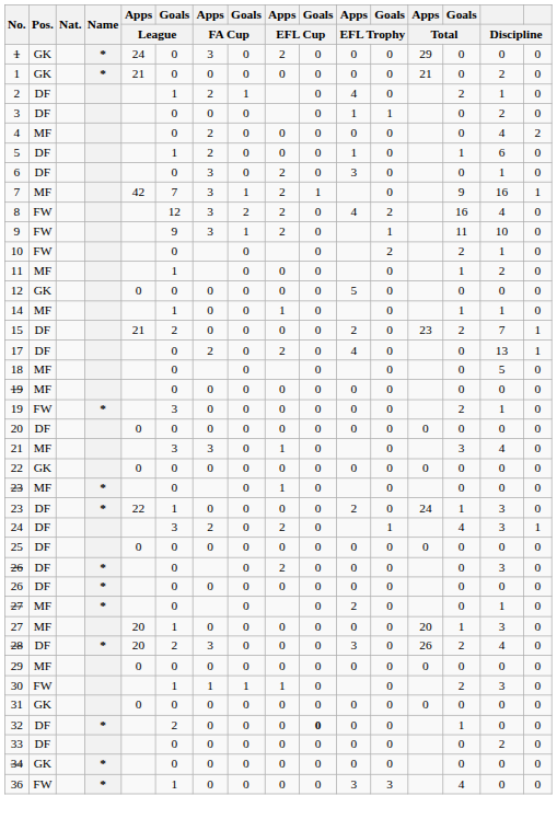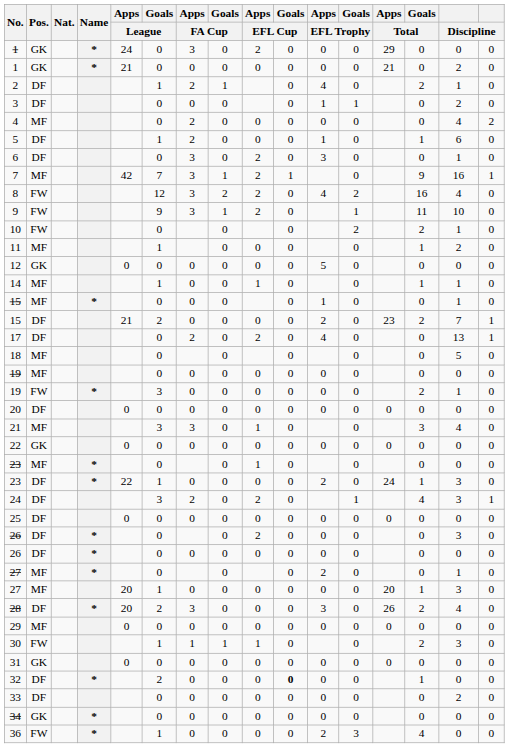 <table class="wikitable sortable plainrowheaders" style="text-align:center">
 <tr>
 <th scope="col" rowspan="2">No.</th>
 <th scope="col" rowspan="2">Pos.</th>
 <th scope="col" rowspan="2">Nat.</th>
 <th scope="col" rowspan="2">Name</th>
 <th scope="col">Apps</th>
 <th scope="col">Goals</th>
 <th scope="col">Apps</th>
 <th scope="col">Goals</th>
 <th scope="col">Apps</th>
 <th scope="col">Goals</th>
 <th scope="col">Apps</th>
 <th scope="col">Goals</th>
 <th scope="col">Apps</th>
 <th scope="col">Goals</th>
 <th scope="col"></th>
 <th scope="col"></th>
 </tr>
 <tr class="unsortable">
 <th colspan="2" width="85">League</th>
 <th colspan="2" width="85">FA Cup</th>
 <th colspan="2" width="85">EFL Cup</th>
 <th colspan="2" width="85">EFL Trophy</th>
 <th colspan="2" width="85">Total</th>
 <th colspan="2" width="85">Discipline</th>
 </tr>
 <tr>
 <td><s>1</s> </td>
 <td>GK</td>
 <td></td>
 <th scope="row"><em></em> *</th>
 <td>24</td>
 <td>0</td>
 <td>3</td>
 <td>0</td>
 <td>2</td>
 <td>0</td>
 <td>0</td>
 <td>0</td>
 <td>29</td>
 <td>0</td>
 <td>0</td>
 <td>0</td>
 </tr>
 <tr>
 <td>1</td>
 <td>GK</td>
 <td></td>
 <th scope="row"><em></em> *</th>
 <td>21</td>
 <td>0</td>
 <td>0</td>
 <td>0</td>
 <td>0</td>
 <td>0</td>
 <td>0</td>
 <td>0</td>
 <td>21</td>
 <td>0</td>
 <td>2</td>
 <td>0</td>
 </tr>
 <tr>
 <td>2</td>
 <td>DF</td>
 <td></td>
 <th scope="row"></th>
 <td></td>
 <td>1</td>
 <td>2</td>
 <td>1</td>
 <td></td>
 <td>0</td>
 <td>4</td>
 <td>0</td>
 <td></td>
 <td>2</td>
 <td>1</td>
 <td>0</td>
 </tr>
 <tr>
 <td>3</td>
 <td>DF</td>
 <td></td>
 <th scope="row"></th>
 <td></td>
 <td>0</td>
 <td>0</td>
 <td>0</td>
 <td></td>
 <td>0</td>
 <td>1</td>
 <td>1</td>
 <td></td>
 <td>0</td>
 <td>2</td>
 <td>0</td>
 </tr>
 <tr>
 <td>4</td>
 <td>MF</td>
 <td></td>
 <th scope="row"></th>
 <td></td>
 <td>0</td>
 <td>2</td>
 <td>0</td>
 <td>0</td>
 <td>0</td>
 <td>0</td>
 <td>0</td>
 <td></td>
 <td>0</td>
 <td>4</td>
 <td>2</td>
 </tr>
 <tr>
 <td>5</td>
 <td>DF</td>
 <td></td>
 <th scope="row"></th>
 <td></td>
 <td>1</td>
 <td>2</td>
 <td>0</td>
 <td>0</td>
 <td>0</td>
 <td>1</td>
 <td>0</td>
 <td></td>
 <td>1</td>
 <td>6</td>
 <td>0</td>
 </tr>
 <tr>
 <td>6</td>
 <td>DF</td>
 <td></td>
 <th scope="row"></th>
 <td></td>
 <td>0</td>
 <td>3</td>
 <td>0</td>
 <td>2</td>
 <td>0</td>
 <td>3</td>
 <td>0</td>
 <td></td>
 <td>0</td>
 <td>1</td>
 <td>0</td>
 </tr>
 <tr>
 <td>7</td>
 <td>MF</td>
 <td></td>
 <th scope="row"></th>
 <td>42</td>
 <td>7</td>
 <td>3</td>
 <td>1</td>
 <td>2</td>
 <td>1</td>
 <td></td>
 <td>0</td>
 <td></td>
 <td>9</td>
 <td>16</td>
 <td>1</td>
 </tr>
 <tr>
 <td>8</td>
 <td>FW</td>
 <td></td>
 <th scope="row"></th>
 <td></td>
 <td>12</td>
 <td>3</td>
 <td>2</td>
 <td>2</td>
 <td>0</td>
 <td>4</td>
 <td>2</td>
 <td></td>
 <td>16</td>
 <td>4</td>
 <td>0</td>
 </tr>
 <tr>
 <td>9</td>
 <td>FW</td>
 <td></td>
 <th scope="row"></th>
 <td></td>
 <td>9</td>
 <td>3</td>
 <td>1</td>
 <td>2</td>
 <td>0</td>
 <td></td>
 <td>1</td>
 <td></td>
 <td>11</td>
 <td>10</td>
 <td>0</td>
 </tr>
 <tr>
 <td>10</td>
 <td>FW</td>
 <td></td>
 <th scope="row"></th>
 <td></td>
 <td>0</td>
 <td></td>
 <td>0</td>
 <td></td>
 <td>0</td>
 <td></td>
 <td>2</td>
 <td></td>
 <td>2</td>
 <td>1</td>
 <td>0</td>
 </tr>
 <tr>
 <td>11</td>
 <td>MF</td>
 <td></td>
 <th scope="row"></th>
 <td></td>
 <td>1</td>
 <td></td>
 <td>0</td>
 <td>0</td>
 <td>0</td>
 <td></td>
 <td>0</td>
 <td></td>
 <td>1</td>
 <td>2</td>
 <td>0</td>
 </tr>
 <tr>
 <td>12</td>
 <td>GK</td>
 <td></td>
 <th scope="row"></th>
 <td>0</td>
 <td>0</td>
 <td>0</td>
 <td>0</td>
 <td>0</td>
 <td>0</td>
 <td>5</td>
 <td>0</td>
 <td></td>
 <td>0</td>
 <td>0</td>
 <td>0</td>
 </tr>
 <tr>
 <td>14</td>
 <td>MF</td>
 <td></td>
 <th scope="row"></th>
 <td></td>
 <td>1</td>
 <td>0</td>
 <td>0</td>
 <td>1</td>
 <td>0</td>
 <td></td>
 <td>0</td>
 <td></td>
 <td>1</td>
+<td>1</td>
+<td>0</td>
+</tr>
+<tr>
+<td><s>15</s> </td>
+<td>MF</td>
+<td></td>
+<th scope="row"><em></em> *</th>
+<td></td>
+<td>0</td>
+<td>0</td>
+<td>0</td>
+<td></td>
+<td>0</td>
+<td>1</td>
+<td>0</td>
+<td></td>
+<td>0</td>
 <td>1</td>
 <td>0</td>
 </tr>
 <tr>
 <td>15</td>
 <td>DF</td>
 <td></td>
 <th scope="row"></th>
 <td>21</td>
 <td>2</td>
 <td>0</td>
 <td>0</td>
 <td>0</td>
 <td>0</td>
 <td>2</td>
 <td>0</td>
 <td>23</td>
 <td>2</td>
 <td>7</td>
 <td>1</td>
 </tr>
 <tr>
 <td>17</td>
 <td>DF</td>
 <td></td>
 <th scope="row"></th>
 <td></td>
 <td>0</td>
 <td>2</td>
 <td>0</td>
 <td>2</td>
 <td>0</td>
 <td>4</td>
 <td>0</td>
 <td></td>
 <td>0</td>
 <td>13</td>
 <td>1</td>
 </tr>
 <tr>
 <td>18</td>
 <td>MF</td>
 <td></td>
 <th scope="row"></th>
 <td></td>
 <td>0</td>
 <td></td>
 <td>0</td>
 <td></td>
 <td>0</td>
 <td></td>
 <td>0</td>
 <td></td>
 <td>0</td>
 <td>5</td>
 <td>0</td>
 </tr>
 <tr>
 <td><s>19</s> </td>
 <td>MF</td>
 <td></td>
 <th scope="row"></th>
 <td></td>
 <td>0</td>
 <td>0</td>
 <td>0</td>
 <td>0</td>
 <td>0</td>
 <td>0</td>
 <td>0</td>
 <td></td>
 <td>0</td>
 <td>0</td>
 <td>0</td>
 </tr>
 <tr>
 <td>19</td>
 <td>FW</td>
 <td></td>
 <th scope="row"><em></em> *</th>
 <td></td>
 <td>3</td>
 <td>0</td>
 <td>0</td>
 <td>0</td>
 <td>0</td>
 <td>0</td>
 <td>0</td>
 <td></td>
 <td>2</td>
 <td>1</td>
 <td>0</td>
 </tr>
 <tr>
 <td>20</td>
 <td>DF</td>
 <td></td>
 <th scope="row"></th>
 <td>0</td>
 <td>0</td>
 <td>0</td>
 <td>0</td>
 <td>0</td>
 <td>0</td>
 <td>0</td>
 <td>0</td>
 <td>0</td>
 <td>0</td>
 <td>0</td>
 <td>0</td>
 </tr>
 <tr>
 <td>21</td>
 <td>MF</td>
 <td></td>
 <th scope="row"></th>
 <td></td>
 <td>3</td>
 <td>3</td>
 <td>0</td>
 <td>1</td>
 <td>0</td>
 <td></td>
 <td>0</td>
 <td></td>
 <td>3</td>
 <td>4</td>
 <td>0</td>
 </tr>
 <tr>
 <td>22</td>
 <td>GK</td>
 <td></td>
 <th scope="row"></th>
 <td>0</td>
 <td>0</td>
 <td>0</td>
 <td>0</td>
 <td>0</td>
 <td>0</td>
 <td>0</td>
 <td>0</td>
 <td>0</td>
 <td>0</td>
 <td>0</td>
 <td>0</td>
 </tr>
 <tr>
 <td><s>23</s> </td>
 <td>MF</td>
 <td></td>
 <th scope="row"><em></em> *</th>
 <td></td>
 <td>0</td>
 <td></td>
 <td>0</td>
 <td>1</td>
 <td>0</td>
 <td></td>
 <td>0</td>
 <td></td>
 <td>0</td>
 <td>0</td>
 <td>0</td>
 </tr>
 <tr>
 <td>23</td>
 <td>DF</td>
 <td></td>
 <th scope="row"><em></em> *</th>
 <td>22</td>
 <td>1</td>
 <td>0</td>
 <td>0</td>
 <td>0</td>
 <td>0</td>
 <td>2</td>
 <td>0</td>
 <td>24</td>
 <td>1</td>
 <td>3</td>
 <td>0</td>
 </tr>
 <tr>
 <td>24</td>
 <td>DF</td>
 <td></td>
 <th scope="row"></th>
 <td></td>
 <td>3</td>
 <td>2</td>
 <td>0</td>
 <td>2</td>
 <td>0</td>
 <td></td>
 <td>1</td>
 <td></td>
 <td>4</td>
 <td>3</td>
 <td>1</td>
 </tr>
 <tr>
 <td>25</td>
 <td>DF</td>
 <td></td>
 <th scope="row"></th>
 <td>0</td>
 <td>0</td>
 <td>0</td>
 <td>0</td>
 <td>0</td>
 <td>0</td>
 <td>0</td>
 <td>0</td>
 <td>0</td>
 <td>0</td>
 <td>0</td>
 <td>0</td>
 </tr>
 <tr>
 <td><s>26</s> </td>
 <td>DF</td>
 <td></td>
 <th scope="row"><em></em> *</th>
 <td></td>
 <td>0</td>
 <td></td>
 <td>0</td>
 <td>2</td>
 <td>0</td>
 <td>0</td>
 <td>0</td>
 <td></td>
 <td>0</td>
 <td>3</td>
 <td>0</td>
 </tr>
 <tr>
 <td>26</td>
 <td>DF</td>
 <td></td>
 <th scope="row"><em></em> *</th>
 <td></td>
 <td>0</td>
 <td>0</td>
 <td>0</td>
 <td>0</td>
 <td>0</td>
 <td>0</td>
 <td>0</td>
 <td></td>
 <td>0</td>
 <td>0</td>
 <td>0</td>
 </tr>
 <tr>
 <td><s>27</s> </td>
 <td>MF</td>
 <td></td>
 <th scope="row"><em></em> *</th>
 <td></td>
 <td>0</td>
 <td></td>
 <td>0</td>
 <td></td>
 <td>0</td>
 <td>2</td>
 <td>0</td>
 <td></td>
 <td>0</td>
 <td>1</td>
 <td>0</td>
 </tr>
 <tr>
 <td>27</td>
 <td>MF</td>
 <td></td>
 <th scope="row"></th>
 <td>20</td>
 <td>1</td>
 <td>0</td>
 <td>0</td>
 <td>0</td>
 <td>0</td>
 <td>0</td>
 <td>0</td>
 <td>20</td>
 <td>1</td>
 <td>3</td>
 <td>0</td>
 </tr>
 <tr>
 <td><s>28</s> </td>
 <td>DF</td>
 <td></td>
 <th scope="row"><em></em> *</th>
 <td>20</td>
 <td>2</td>
 <td>3</td>
 <td>0</td>
 <td>0</td>
 <td>0</td>
 <td>3</td>
 <td>0</td>
 <td>26</td>
 <td>2</td>
 <td>4</td>
 <td>0</td>
 </tr>
 <tr>
 <td>29</td>
 <td>MF</td>
 <td></td>
 <th scope="row"></th>
 <td>0</td>
 <td>0</td>
 <td>0</td>
 <td>0</td>
 <td>0</td>
 <td>0</td>
 <td>0</td>
 <td>0</td>
 <td>0</td>
 <td>0</td>
 <td>0</td>
 <td>0</td>
 </tr>
 <tr>
 <td>30</td>
 <td>FW</td>
 <td></td>
 <th scope="row"></th>
 <td></td>
 <td>1</td>
 <td>1</td>
 <td>1</td>
 <td>1</td>
 <td>0</td>
 <td></td>
 <td>0</td>
 <td></td>
 <td>2</td>
 <td>3</td>
 <td>0</td>
 </tr>
 <tr>
 <td>31</td>
 <td>GK</td>
 <td></td>
 <th scope="row"></th>
 <td>0</td>
 <td>0</td>
 <td>0</td>
 <td>0</td>
 <td>0</td>
 <td>0</td>
 <td>0</td>
 <td>0</td>
 <td>0</td>
 <td>0</td>
 <td>0</td>
 <td>0</td>
 </tr>
 <tr>
 <td>32</td>
 <td>DF</td>
 <td></td>
 <th scope="row"><em></em> *</th>
 <td></td>
 <td>2</td>
 <td>0</td>
 <td>0</td>
 <td>0</td>
 <td><strong>0</strong></td>
 <td>0</td>
 <td>0</td>
 <td></td>
 <td>1</td>
 <td>0</td>
 <td>0</td>
 </tr>
 <tr>
 <td>33</td>
 <td>DF</td>
 <td></td>
 <th scope="row"></th>
 <td></td>
 <td>0</td>
 <td>0</td>
 <td>0</td>
 <td>0</td>
 <td>0</td>
 <td>0</td>
 <td>0</td>
 <td></td>
 <td>0</td>
 <td>2</td>
 <td>0</td>
 </tr>
 <tr>
 <td><s>34</s> </td>
 <td>GK</td>
 <td></td>
 <th scope="row"><em></em> *</th>
 <td></td>
 <td>0</td>
 <td>0</td>
 <td>0</td>
 <td>0</td>
 <td>0</td>
 <td>0</td>
 <td>0</td>
 <td></td>
 <td>0</td>
 <td>0</td>
 <td>0</td>
 </tr>
 <tr>
 <td>36</td>
 <td>FW</td>
 <td></td>
 <th scope="row"><em></em> *</th>
 <td></td>
 <td>1</td>
 <td>0</td>
 <td>0</td>
 <td>0</td>
 <td>0</td>
-<td>3</td>
+<td>2</td>
 <td>3</td>
 <td></td>
 <td>4</td>
 <td>0</td>
 <td>0</td>
 </tr>
 </table>
